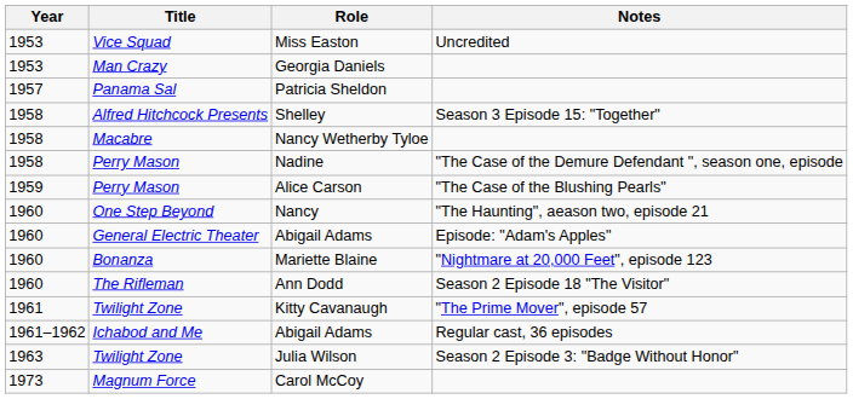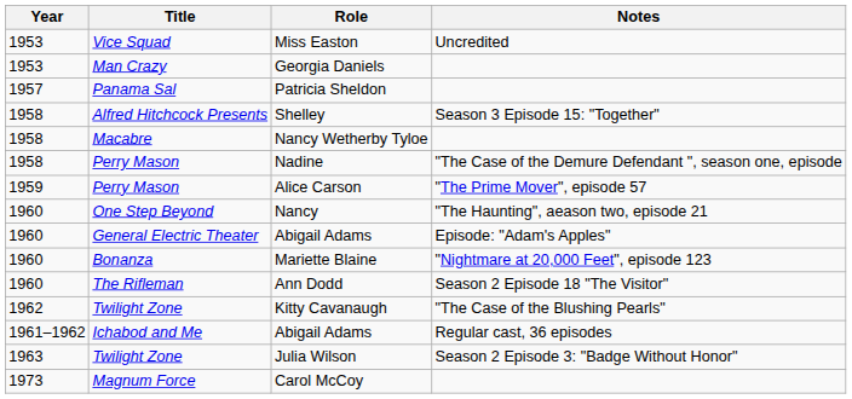 <table class="wikitable">
 <tr>
 <th>Year</th>
 <th>Title</th>
 <th>Role</th>
 <th>Notes</th>
 </tr>
 <tr>
 <td>1953</td>
 <td><em><a href='#'>Vice Squad</a></em></td>
 <td>Miss Easton</td>
 <td>Uncredited</td>
 </tr>
 <tr>
 <td>1953</td>
 <td><em><a href='#'>Man Crazy</a></em></td>
 <td>Georgia Daniels</td>
 <td></td>
 </tr>
 <tr>
 <td>1957</td>
 <td><em><a href='#'>Panama Sal</a></em></td>
 <td>Patricia Sheldon</td>
 <td></td>
 </tr>
 <tr>
 <td>1958</td>
 <td><em><a href='#'>Alfred Hitchcock Presents</a></em></td>
 <td>Shelley</td>
 <td>Season 3 Episode 15: "Together"</td>
 </tr>
 <tr>
 <td>1958</td>
 <td><em><a href='#'>Macabre</a></em></td>
 <td>Nancy Wetherby Tyloe</td>
 <td></td>
 </tr>
 <tr>
 <td>1958</td>
 <td><em><a href='#'>Perry Mason</a></em></td>
 <td>Nadine</td>
 <td>"The Case of the Demure Defendant ", season one, episode</td>
 </tr>
 <tr>
 <td>1959</td>
 <td><em><a href='#'>Perry Mason</a></em></td>
 <td>Alice Carson</td>
-<td>"The Case of the Blushing Pearls"</td>
+<td>"<a href='#'>The Prime Mover</a>", episode 57</td>
 </tr>
 <tr>
 <td>1960</td>
 <td><em><a href='#'>One Step Beyond</a></em></td>
 <td>Nancy</td>
 <td>"The Haunting", aeason two, episode 21</td>
 </tr>
 <tr>
 <td>1960</td>
 <td><em><a href='#'>General Electric Theater</a></em></td>
 <td>Abigail Adams</td>
 <td>Episode: "Adam's Apples"</td>
 </tr>
 <tr>
 <td>1960</td>
 <td><em><a href='#'>Bonanza</a></em></td>
 <td>Mariette Blaine</td>
 <td>"<a href='#'>Nightmare at 20,000 Feet</a>", episode 123</td>
 </tr>
 <tr>
 <td>1960</td>
 <td><em><a href='#'>The Rifleman</a></em></td>
 <td>Ann Dodd</td>
 <td>Season 2 Episode 18 "The Visitor"</td>
 </tr>
 <tr>
-<td>1961</td>
+<td>1962</td>
 <td><em><a href='#'>Twilight Zone</a></em></td>
 <td>Kitty Cavanaugh</td>
-<td>"<a href='#'>The Prime Mover</a>", episode 57</td>
+<td>"The Case of the Blushing Pearls"</td>
 </tr>
 <tr>
 <td>1961–1962</td>
 <td><em><a href='#'>Ichabod and Me</a></em></td>
 <td>Abigail Adams</td>
 <td>Regular cast, 36 episodes</td>
 </tr>
 <tr>
 <td>1963</td>
 <td><em><a href='#'>Twilight Zone</a></em></td>
 <td>Julia Wilson</td>
 <td>Season 2 Episode 3: "Badge Without Honor"</td>
 </tr>
 <tr>
 <td>1973</td>
 <td><em><a href='#'>Magnum Force</a></em></td>
 <td>Carol McCoy</td>
 <td></td>
 </tr>
 </table>
